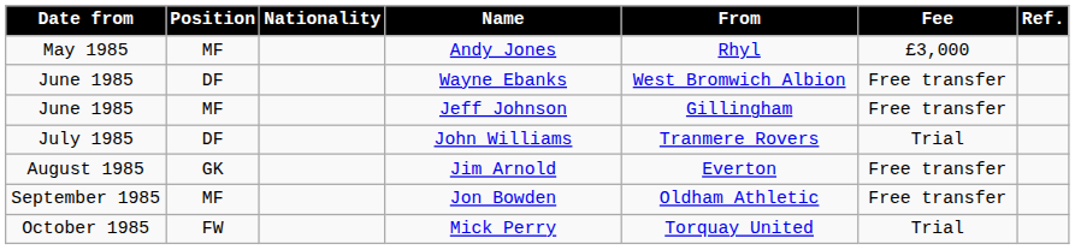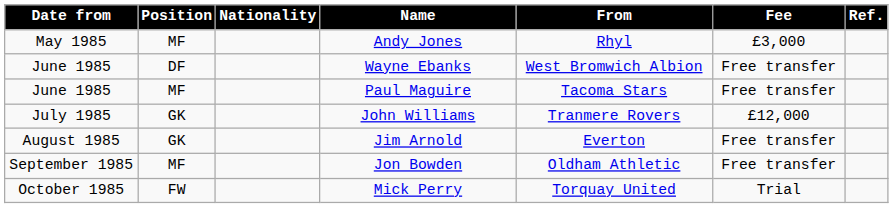 <table class="wikitable" style="text-align:center; font-size:90%; ">
 <tr>
 <th style="background:#000000; color:white; width:100px;">Date from</th>
 <th style="background:#000000; color:white; width:50px;">Position</th>
 <th style="background:#000000; color:white; width:50px;">Nationality</th>
 <th style="background:#000000; color:white; width:150px;">Name</th>
 <th style="background:#000000; color:white; width:150px;">From</th>
 <th style="background:#000000; color:white; width:100px;">Fee</th>
 <th style="background:#000000; color:white; width:25px;">Ref.</th>
 </tr>
 <tr>
 <td>May 1985</td>
 <td>MF</td>
 <td></td>
 <td><a href='#'>Andy Jones</a></td>
 <td> <a href='#'>Rhyl</a></td>
 <td>£3,000</td>
 <td></td>
 </tr>
 <tr>
 <td>June 1985</td>
 <td>DF</td>
 <td></td>
 <td><a href='#'>Wayne Ebanks</a></td>
 <td><a href='#'>West Bromwich Albion</a></td>
 <td>Free transfer</td>
 <td></td>
 </tr>
 <tr>
 <td>June 1985</td>
 <td>MF</td>
 <td></td>
-<td><a href='#'>Jeff Johnson</a></td>
-<td><a href='#'>Gillingham</a></td>
+<td><a href='#'>Paul Maguire</a></td>
+<td> <a href='#'>Tacoma Stars</a></td>
 <td>Free transfer</td>
 <td></td>
 </tr>
 <tr>
 <td>July 1985</td>
-<td>DF</td>
+<td>GK</td>
 <td></td>
 <td><a href='#'>John Williams</a></td>
 <td><a href='#'>Tranmere Rovers</a></td>
-<td>Trial</td>
+<td>£12,000</td>
 <td></td>
 </tr>
 <tr>
 <td>August 1985</td>
 <td>GK</td>
 <td></td>
 <td><a href='#'>Jim Arnold</a></td>
 <td><a href='#'>Everton</a></td>
 <td>Free transfer</td>
 <td></td>
 </tr>
 <tr>
 <td>September 1985</td>
 <td>MF</td>
 <td></td>
 <td><a href='#'>Jon Bowden</a></td>
 <td><a href='#'>Oldham Athletic</a></td>
 <td>Free transfer</td>
 <td></td>
 </tr>
 <tr>
 <td>October 1985</td>
 <td>FW</td>
 <td></td>
 <td><a href='#'>Mick Perry</a></td>
 <td><a href='#'>Torquay United</a></td>
 <td>Trial</td>
 <td></td>
 </tr>
 </table>
